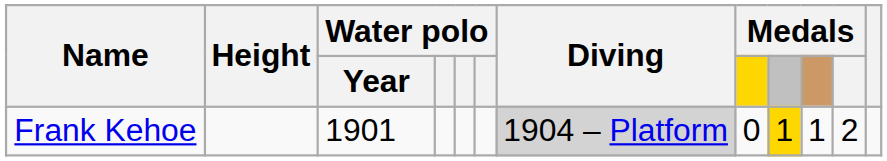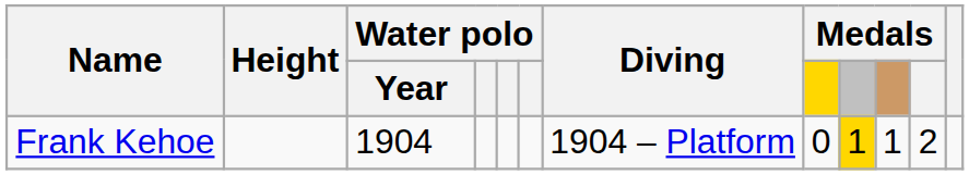 <table class="wikitable sortable" style="text-align: center; font-size: 90%; margin-left: 1em;">
 <tr>
 <th rowspan="2">Name</th>
 <th rowspan="2">Height</th>
 <th colspan="4">Water polo</th>
 <th rowspan="2">Diving</th>
 <th colspan="4">Medals</th>
 <th rowspan="2"></th>
 </tr>
 <tr>
 <th>Year</th>
 <th></th>
 <th></th>
 <th></th>
 <th style="background-color: gold;"></th>
 <th style="background-color: silver;"></th>
 <th style="background-color: #cc9966;"></th>
 <th></th>
 </tr>
 <tr>
 <td style="text-align: left;" data-sort-value="Kehoe, Frank"><a href='#'>Frank Kehoe</a></td>
 <td style="text-align: left;"></td>
-<td style="text-align: left;">1901 </td>
+<td style="text-align: left;">1904 </td>
 <td></td>
 <td></td>
 <td></td>
-<td style="background: lightgrey; text-align: left;">1904  – <a href='#'>Platform</a></td>
+<td style="text-align: left;">1904  – <a href='#'>Platform</a></td>
 <td>0</td>
 <td style="background: gold;">1</td>
 <td>1</td>
 <td>2</td>
 <td style="text-align: left;"></td>
 </tr>
 </table>
